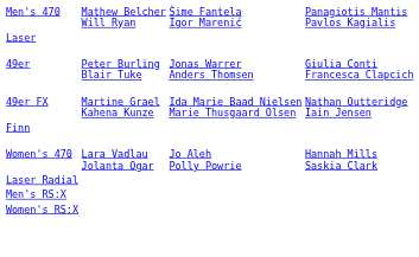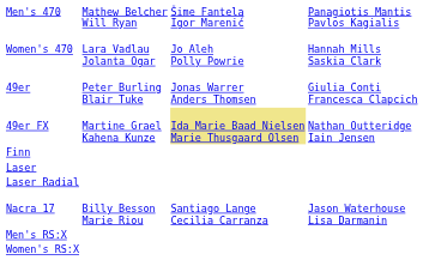 <table>
 <tr>
 <td><a href='#'>Men's 470</a><br> </td>
 <td><br><a href='#'>Mathew Belcher</a><br><a href='#'>Will Ryan</a></td>
 <td><br><a href='#'>Šime Fantela</a><br><a href='#'>Igor Marenić</a></td>
 <td><br><a href='#'>Panagiotis Mantis</a><br><a href='#'>Pavlos Kagialis</a></td>
 </tr>
 <tr>
-<td><a href='#'>Laser</a><br> </td>
-<td></td>
-<td></td>
-<td></td>
+<td><a href='#'>Women's 470</a><br> </td>
+<td><br><a href='#'>Lara Vadlau</a><br><a href='#'>Jolanta Ogar</a></td>
+<td><br><a href='#'>Jo Aleh</a><br><a href='#'>Polly Powrie</a></td>
+<td><br><a href='#'>Hannah Mills</a><br><a href='#'>Saskia Clark</a></td>
 </tr>
 <tr>
 <td><a href='#'>49er</a><br> </td>
 <td><br><a href='#'>Peter Burling</a><br><a href='#'>Blair Tuke</a></td>
 <td><br><a href='#'>Jonas Warrer</a><br><a href='#'>Anders Thomsen</a></td>
 <td><br><a href='#'>Giulia Conti</a><br><a href='#'>Francesca Clapcich</a></td>
 </tr>
 <tr>
 <td><a href='#'>49er FX</a><br> </td>
 <td><br><a href='#'>Martine Grael</a><br><a href='#'>Kahena Kunze</a></td>
-<td><br><a href='#'>Ida Marie Baad Nielsen</a><br><a href='#'>Marie Thusgaard Olsen</a></td>
+<td style="background: khaki;"><br><a href='#'>Ida Marie Baad Nielsen</a><br><a href='#'>Marie Thusgaard Olsen</a></td>
 <td><br><a href='#'>Nathan Outteridge</a><br><a href='#'>Iain Jensen</a></td>
 </tr>
 <tr>
 <td><a href='#'>Finn</a><br> </td>
 <td></td>
 <td></td>
 <td></td>
 </tr>
 <tr>
-<td><a href='#'>Women's 470</a><br> </td>
-<td><br><a href='#'>Lara Vadlau</a><br><a href='#'>Jolanta Ogar</a></td>
-<td><br><a href='#'>Jo Aleh</a><br><a href='#'>Polly Powrie</a></td>
-<td><br><a href='#'>Hannah Mills</a><br><a href='#'>Saskia Clark</a></td>
+<td><a href='#'>Laser</a><br> </td>
+<td></td>
+<td></td>
+<td></td>
 </tr>
 <tr>
 <td><a href='#'>Laser Radial</a><br> </td>
 <td></td>
 <td></td>
 <td></td>
+</tr>
+<tr>
+<td><a href='#'>Nacra 17</a><br> </td>
+<td><br><a href='#'>Billy Besson</a><br><a href='#'>Marie Riou</a></td>
+<td><br><a href='#'>Santiago Lange</a><br><a href='#'>Cecilia Carranza</a></td>
+<td><br><a href='#'>Jason Waterhouse</a><br><a href='#'>Lisa Darmanin</a></td>
 </tr>
 <tr>
 <td><a href='#'>Men's RS:X</a><br> </td>
 <td></td>
 <td></td>
 <td></td>
 </tr>
 <tr>
 <td><a href='#'>Women's RS:X</a><br> </td>
 <td></td>
 <td></td>
 <td></td>
 </tr>
 </table>
